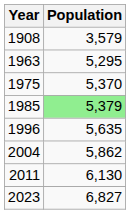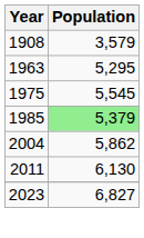 <table class="wikitable" style="line-height:1.1em;">
 <tr>
 <th>Year</th>
 <th>Population</th>
 </tr>
 <tr align="right">
 <td>1908</td>
 <td>3,579</td>
 </tr>
 <tr align="right">
 <td>1963</td>
 <td>5,295</td>
 </tr>
 <tr align="right">
 <td>1975</td>
-<td>5,370</td>
+<td>5,545</td>
 </tr>
 <tr align="right">
 <td>1985</td>
 <td style="background: lightgreen;">5,379</td>
-</tr>
-<tr align="right">
-<td>1996</td>
-<td>5,635</td>
 </tr>
 <tr align="right">
 <td>2004</td>
 <td>5,862</td>
 </tr>
 <tr align="right">
 <td>2011</td>
 <td>6,130</td>
 </tr>
 <tr>
 </tr>
 <tr align="right">
 <td>2023</td>
 <td>6,827</td>
 </tr>
 </table>
